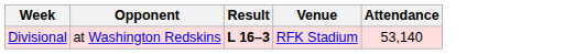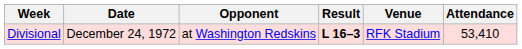 <table class="wikitable">
 <tr>
 <th>Week</th>
+<th>Date</th>
 <th>Opponent</th>
 <th>Result</th>
 <th>Venue</th>
 <th>Attendance</th>
 </tr>
 <tr style="background: #ffdddd;">
 <td><a href='#'>Divisional</a></td>
+<td>December 24, 1972</td>
 <td>at <a href='#'>Washington Redskins</a></td>
 <td><strong>L 16–3</strong></td>
 <td><a href='#'>RFK Stadium</a></td>
-<td style="text-align:center">53,140</td>
+<td style="text-align:center">53,410</td>
 </tr>
 </table>
